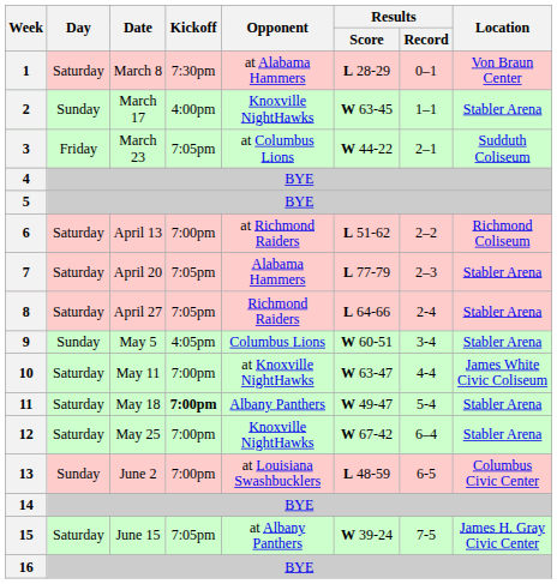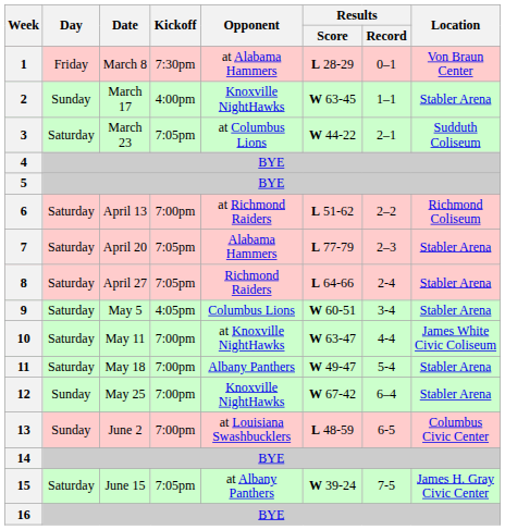 <table class="wikitable">
 <tr>
 <th rowspan="2" width="40">Week</th>
 <th rowspan="2" width="80">Day</th>
 <th rowspan="2" width="90">Date</th>
 <th rowspan="2" width="60">Kickoff</th>
 <th rowspan="2" width="180">Opponent</th>
 <th colspan="2" width="200">Results</th>
 <th rowspan="2" width="200">Location</th>
 </tr>
 <tr>
 <th width="140">Score</th>
 <th width="60">Record</th>
 </tr>
 <tr align="center" bgcolor="#FFCCCC">
 <th>1</th>
-<td>Saturday</td>
+<td>Friday</td>
 <td>March 8</td>
 <td>7:30pm</td>
 <td>at <a href='#'>Alabama Hammers</a></td>
 <td><strong>L</strong> 28-29</td>
 <td>0–1</td>
 <td><a href='#'>Von Braun Center</a></td>
 </tr>
 <tr align="center" bgcolor="#CCFFCC">
 <th>2</th>
 <td>Sunday</td>
 <td>March 17</td>
 <td>4:00pm</td>
 <td><a href='#'>Knoxville NightHawks</a></td>
 <td><strong>W</strong> 63-45</td>
 <td>1–1</td>
 <td><a href='#'>Stabler Arena</a></td>
 </tr>
 <tr align="center" bgcolor="#CCFFCC">
 <th>3</th>
-<td>Friday</td>
+<td>Saturday</td>
 <td>March 23</td>
 <td>7:05pm</td>
 <td>at <a href='#'>Columbus Lions</a></td>
 <td><strong>W</strong> 44-22</td>
 <td>2–1</td>
 <td><a href='#'>Sudduth Coliseum</a></td>
 </tr>
 <tr align="center" bgcolor="#CCCCCC">
 <th>4</th>
 <td colSpan=7><a href='#'>BYE</a></td>
 </tr>
 <tr align="center" bgcolor="#CCCCCC">
 <th>5</th>
 <td colSpan=7><a href='#'>BYE</a></td>
 </tr>
 <tr align="center" bgcolor="#FFCCCC">
 <th>6</th>
 <td>Saturday</td>
 <td>April 13</td>
 <td>7:00pm</td>
 <td>at <a href='#'>Richmond Raiders</a></td>
 <td><strong>L</strong> 51-62</td>
 <td>2–2</td>
 <td><a href='#'>Richmond Coliseum</a></td>
 </tr>
 <tr align="center" bgcolor="#FFCCCC">
 <th>7</th>
 <td>Saturday</td>
 <td>April 20</td>
 <td>7:05pm</td>
 <td><a href='#'>Alabama Hammers</a></td>
 <td><strong>L</strong> 77-79</td>
 <td>2–3</td>
 <td><a href='#'>Stabler Arena</a></td>
 </tr>
 <tr align="center" bgcolor="#FFCCCC">
 <th>8</th>
 <td>Saturday</td>
 <td>April 27</td>
 <td>7:05pm</td>
 <td><a href='#'>Richmond Raiders</a></td>
 <td><strong>L</strong> 64-66</td>
 <td>2-4</td>
 <td><a href='#'>Stabler Arena</a></td>
 </tr>
 <tr align="center" bgcolor="#CCFFCC">
 <th>9</th>
-<td>Sunday</td>
+<td>Saturday</td>
 <td>May 5</td>
 <td>4:05pm</td>
 <td><a href='#'>Columbus Lions</a></td>
 <td><strong>W</strong> 60-51</td>
 <td>3-4</td>
 <td><a href='#'>Stabler Arena</a></td>
 </tr>
 <tr align="center" bgcolor="#CCFFCC">
 <th>10</th>
 <td>Saturday</td>
 <td>May 11</td>
 <td>7:00pm</td>
 <td>at <a href='#'>Knoxville NightHawks</a></td>
 <td><strong>W</strong> 63-47</td>
 <td>4-4</td>
 <td><a href='#'>James White Civic Coliseum</a></td>
 </tr>
 <tr align="center" bgcolor="#CCFFCC">
 <th>11</th>
 <td>Saturday</td>
 <td>May 18</td>
-<td><strong>7:00pm</strong></td>
+<td>7:00pm</td>
 <td><a href='#'>Albany Panthers</a></td>
 <td><strong>W</strong> 49-47</td>
 <td>5-4</td>
 <td><a href='#'>Stabler Arena</a></td>
 </tr>
 <tr align="center" bgcolor="#CCFFCC">
 <th>12</th>
-<td>Saturday</td>
+<td>Sunday</td>
 <td>May 25</td>
 <td>7:00pm</td>
 <td><a href='#'>Knoxville NightHawks</a></td>
 <td><strong>W</strong> 67-42</td>
 <td>6–4</td>
 <td><a href='#'>Stabler Arena</a></td>
 </tr>
 <tr align="center" bgcolor="#FFCCCC">
 <th>13</th>
 <td>Sunday</td>
 <td>June 2</td>
 <td>7:00pm</td>
 <td>at <a href='#'>Louisiana Swashbucklers</a></td>
 <td><strong>L</strong> 48-59</td>
 <td>6-5</td>
 <td><a href='#'>Columbus Civic Center</a></td>
 </tr>
 <tr align="center" bgcolor="#CCCCCC">
 <th>14</th>
 <td colSpan=7><a href='#'>BYE</a></td>
 </tr>
 <tr align="center" bgcolor="#CCFFCC">
 <th>15</th>
 <td>Saturday</td>
 <td>June 15</td>
 <td>7:05pm</td>
 <td>at <a href='#'>Albany Panthers</a></td>
 <td><strong>W</strong> 39-24</td>
 <td>7-5</td>
 <td><a href='#'>James H. Gray Civic Center</a></td>
 </tr>
 <tr align="center" bgcolor="#CCCCCC">
 <th>16</th>
 <td colSpan=7><a href='#'>BYE</a></td>
 </tr>
 </table>
